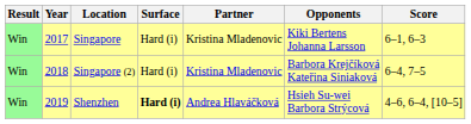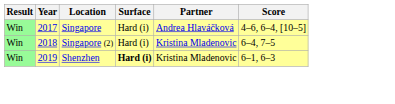 <table class="sortable wikitable">
 <tr>
 <th>Result</th>
 <th>Year</th>
 <th>Location</th>
 <th>Surface</th>
 <th>Partner</th>
-<th>Opponents</th>
 <th class="unsortable">Score</th>
 </tr>
 <tr style="background:#FFFF99;">
 <td bgcolor="98fb98">Win</td>
 <td><a href='#'>2017</a></td>
 <td><a href='#'>Singapore</a></td>
 <td>Hard (i)</td>
-<td> Kristina Mladenovic</td>
-<td> <a href='#'>Kiki Bertens</a> <br>  <a href='#'>Johanna Larsson</a></td>
-<td>6–1, 6–3</td>
+<td> <a href='#'>Andrea Hlaváčková</a></td>
+<td>4–6, 6–4, [10–5]</td>
 </tr>
 <tr style="background:#FFFF99;">
 <td bgcolor="98fb98">Win</td>
 <td><a href='#'>2018</a></td>
 <td><a href='#'>Singapore</a> <small>(2)</small></td>
 <td>Hard (i)</td>
 <td> <a href='#'>Kristina Mladenovic</a></td>
-<td> <a href='#'>Barbora Krejčíková</a> <br>  <a href='#'>Kateřina Siniaková</a></td>
 <td>6–4, 7–5</td>
 </tr>
 <tr style="background:#FFFF99;">
 <td bgcolor="98FB98">Win</td>
 <td><a href='#'>2019</a></td>
 <td><a href='#'>Shenzhen</a></td>
 <td><strong>Hard (i)</strong></td>
-<td> <a href='#'>Andrea Hlaváčková</a></td>
-<td> <a href='#'>Hsieh Su-wei</a>  <br>  <a href='#'>Barbora Strýcová</a></td>
-<td>4–6, 6–4, [10–5]</td>
+<td> Kristina Mladenovic</td>
+<td>6–1, 6–3</td>
 </tr>
 </table>
